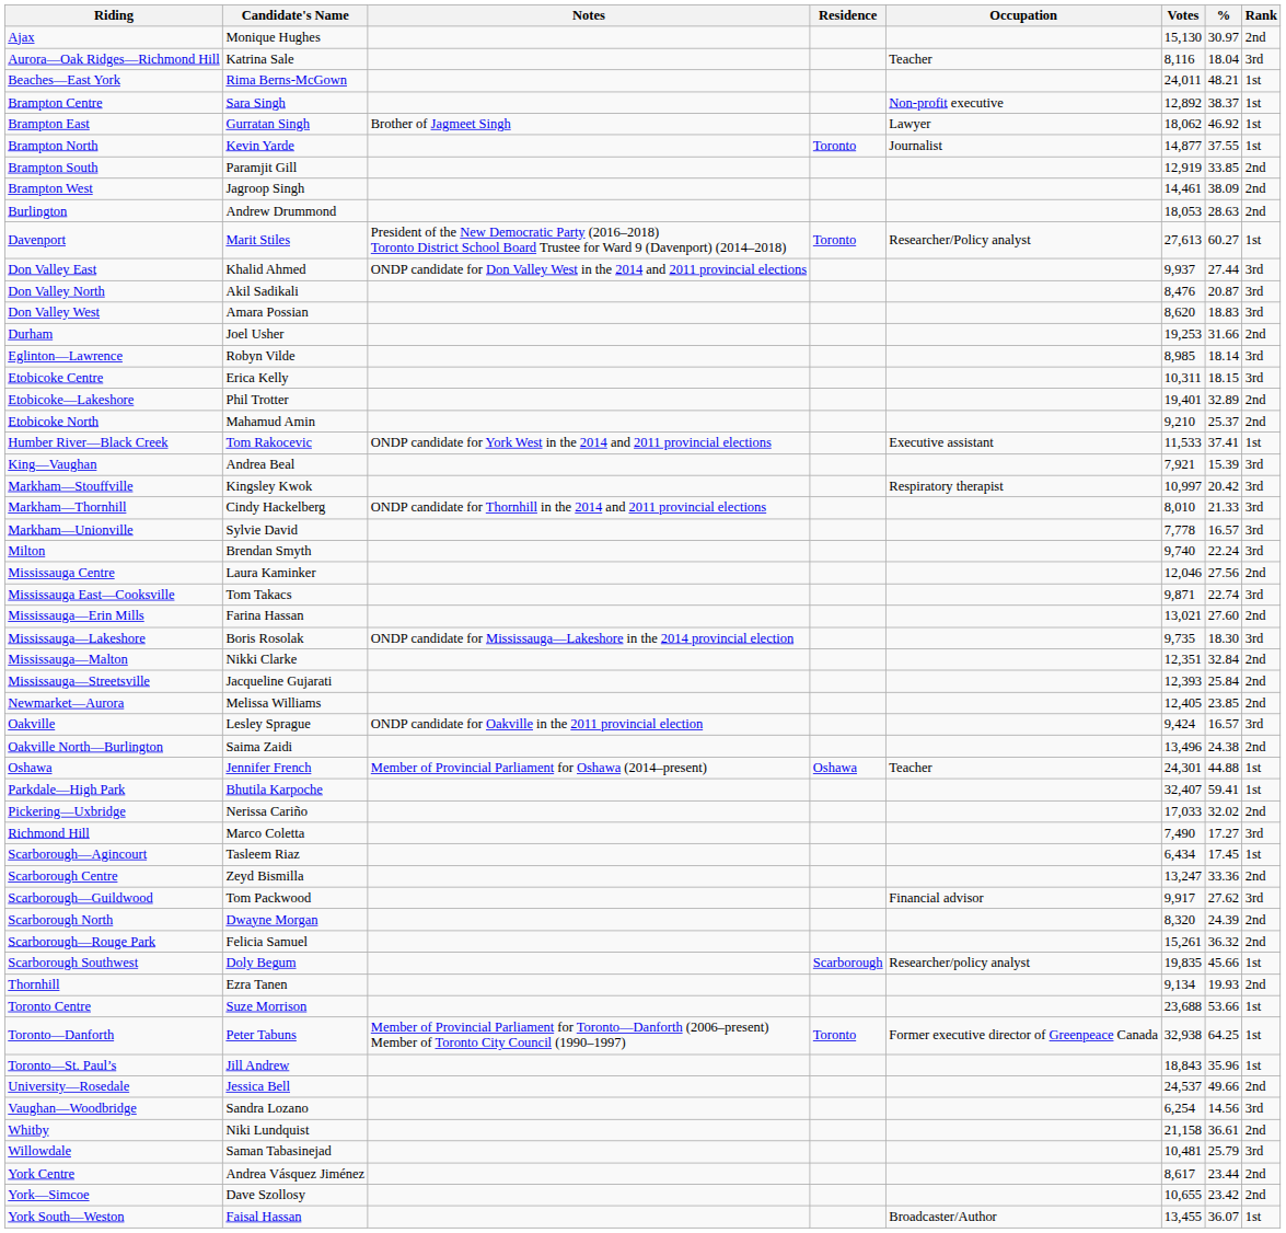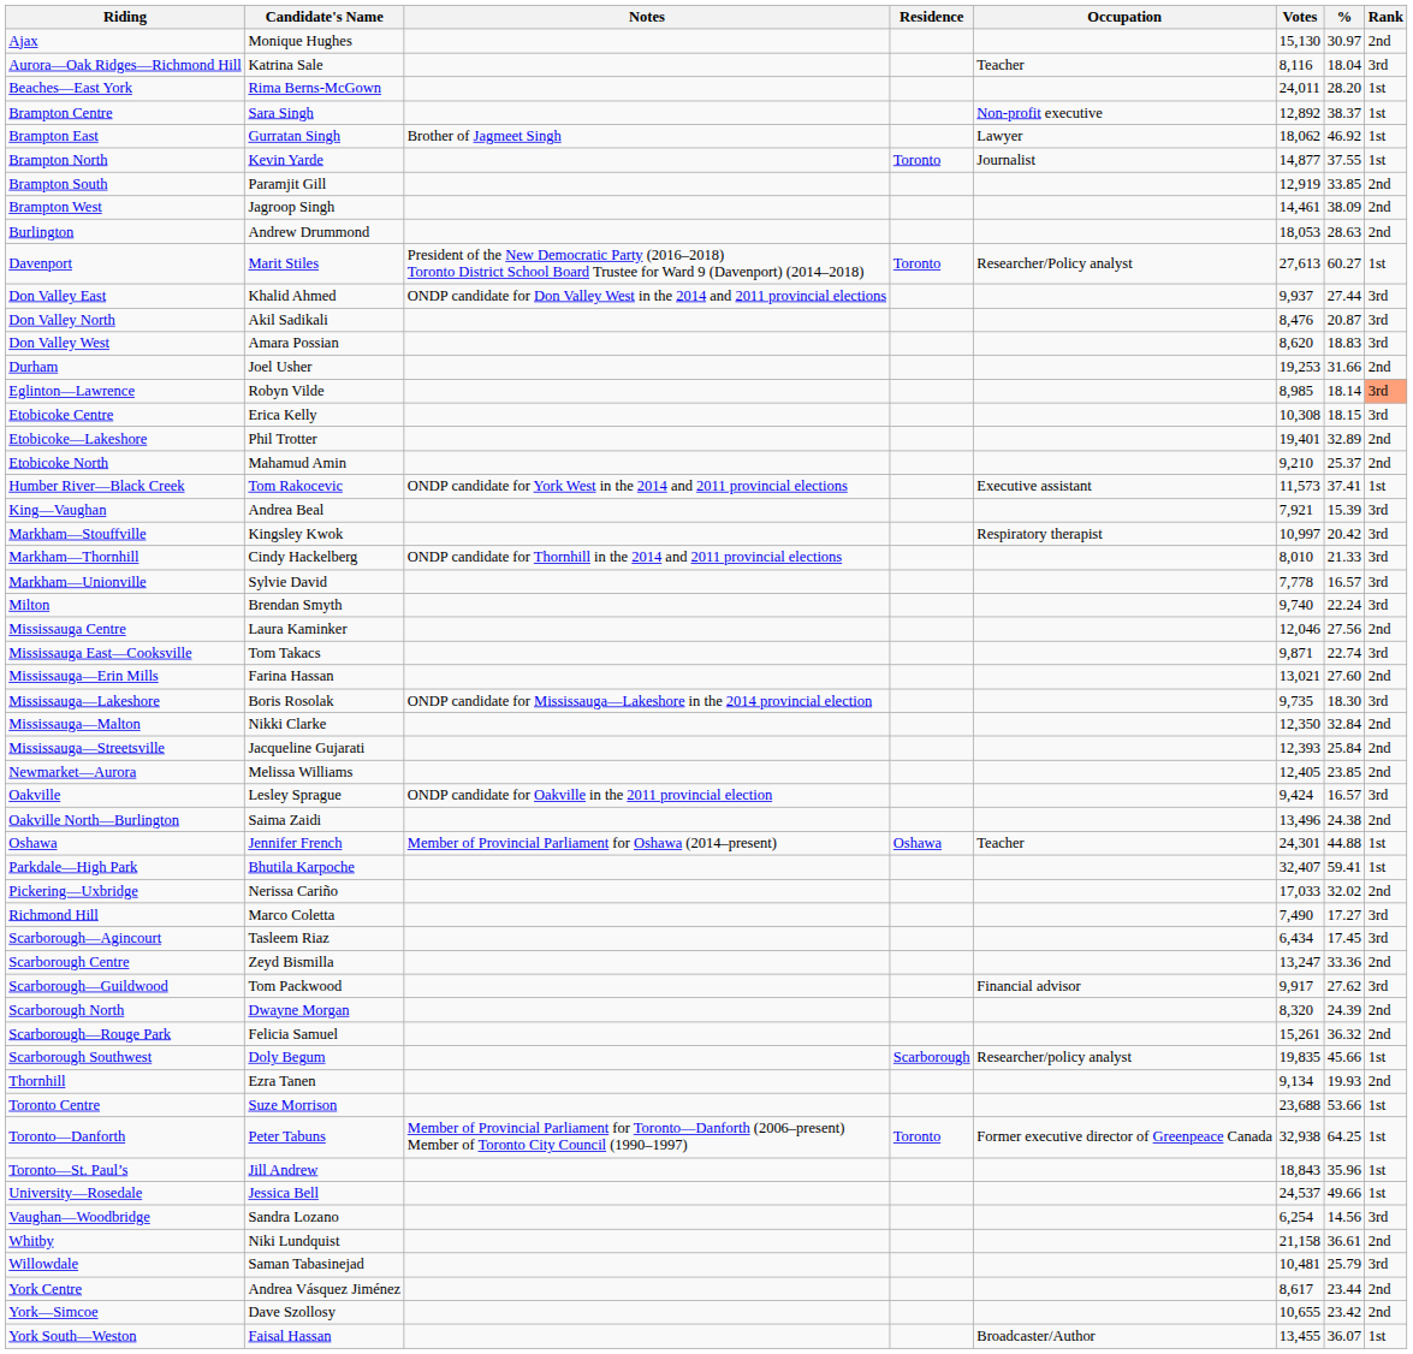 <table class="wikitable sortable">
 <tr>
 <th>Riding<br></th>
 <th>Candidate's Name</th>
 <th>Notes</th>
 <th>Residence</th>
 <th>Occupation</th>
 <th>Votes</th>
 <th>%</th>
 <th>Rank</th>
 </tr>
 <tr>
 <td><a href='#'>Ajax</a></td>
 <td>Monique Hughes</td>
 <td></td>
 <td></td>
 <td></td>
 <td>15,130</td>
 <td>30.97</td>
 <td>2nd</td>
 </tr>
 <tr>
 <td><a href='#'>Aurora—Oak Ridges—Richmond Hill</a></td>
 <td>Katrina Sale</td>
 <td></td>
 <td></td>
 <td>Teacher</td>
 <td>8,116</td>
 <td>18.04</td>
 <td>3rd</td>
 </tr>
 <tr>
 <td><a href='#'>Beaches—East York</a></td>
 <td><a href='#'>Rima Berns-McGown</a></td>
 <td></td>
 <td></td>
 <td></td>
 <td>24,011</td>
-<td>48.21</td>
+<td>28.20</td>
 <td>1st</td>
 </tr>
 <tr>
 <td><a href='#'>Brampton Centre</a></td>
 <td><a href='#'>Sara Singh</a></td>
 <td></td>
 <td></td>
 <td><a href='#'>Non-profit</a> executive</td>
 <td>12,892</td>
 <td>38.37</td>
 <td>1st</td>
 </tr>
 <tr>
 <td><a href='#'>Brampton East</a></td>
 <td><a href='#'>Gurratan Singh</a></td>
 <td>Brother of <a href='#'>Jagmeet Singh</a></td>
 <td></td>
 <td>Lawyer</td>
 <td>18,062</td>
 <td>46.92</td>
 <td>1st</td>
 </tr>
 <tr>
 <td><a href='#'>Brampton North</a></td>
 <td><a href='#'>Kevin Yarde</a></td>
 <td></td>
 <td><a href='#'>Toronto</a></td>
 <td>Journalist</td>
 <td>14,877</td>
 <td>37.55</td>
 <td>1st</td>
 </tr>
 <tr>
 <td><a href='#'>Brampton South</a></td>
 <td>Paramjit Gill</td>
 <td></td>
 <td></td>
 <td></td>
 <td>12,919</td>
 <td>33.85</td>
 <td>2nd</td>
 </tr>
 <tr>
 <td><a href='#'>Brampton West</a></td>
 <td>Jagroop Singh</td>
 <td></td>
 <td></td>
 <td></td>
 <td>14,461</td>
 <td>38.09</td>
 <td>2nd</td>
 </tr>
 <tr>
 <td><a href='#'>Burlington</a></td>
 <td>Andrew Drummond</td>
 <td></td>
 <td></td>
 <td></td>
 <td>18,053</td>
 <td>28.63</td>
 <td>2nd</td>
 </tr>
 <tr>
 <td><a href='#'>Davenport</a></td>
 <td><a href='#'>Marit Stiles</a></td>
 <td>President of the <a href='#'>New Democratic Party</a> (2016–2018) <br> <a href='#'>Toronto District School Board</a> Trustee for Ward 9 (Davenport) (2014–2018)</td>
 <td><a href='#'>Toronto</a></td>
 <td>Researcher/Policy analyst</td>
 <td>27,613</td>
 <td>60.27</td>
 <td>1st</td>
 </tr>
 <tr>
 <td><a href='#'>Don Valley East</a></td>
 <td>Khalid Ahmed</td>
 <td>ONDP candidate for <a href='#'>Don Valley West</a> in the <a href='#'>2014</a> and <a href='#'>2011 provincial elections</a></td>
 <td></td>
 <td></td>
 <td>9,937</td>
 <td>27.44</td>
 <td>3rd</td>
 </tr>
 <tr>
 <td><a href='#'>Don Valley North</a></td>
 <td>Akil Sadikali</td>
 <td></td>
 <td></td>
 <td></td>
 <td>8,476</td>
 <td>20.87</td>
 <td>3rd</td>
 </tr>
 <tr>
 <td><a href='#'>Don Valley West</a></td>
 <td>Amara Possian</td>
 <td></td>
 <td></td>
 <td></td>
 <td>8,620</td>
 <td>18.83</td>
 <td>3rd</td>
 </tr>
 <tr>
 <td><a href='#'>Durham</a></td>
 <td>Joel Usher</td>
 <td></td>
 <td></td>
 <td></td>
 <td>19,253</td>
 <td>31.66</td>
 <td>2nd</td>
 </tr>
 <tr>
 <td><a href='#'>Eglinton—Lawrence</a></td>
 <td>Robyn Vilde</td>
 <td></td>
 <td></td>
 <td></td>
 <td>8,985</td>
 <td>18.14</td>
-<td>3rd</td>
+<td style="background: lightsalmon;">3rd</td>
 </tr>
 <tr>
 <td><a href='#'>Etobicoke Centre</a></td>
 <td>Erica Kelly</td>
 <td></td>
 <td></td>
 <td></td>
-<td>10,311</td>
+<td>10,308</td>
 <td>18.15</td>
 <td>3rd</td>
 </tr>
 <tr>
 <td><a href='#'>Etobicoke—Lakeshore</a></td>
 <td>Phil Trotter</td>
 <td></td>
 <td></td>
 <td></td>
 <td>19,401</td>
 <td>32.89</td>
 <td>2nd</td>
 </tr>
 <tr>
 <td><a href='#'>Etobicoke North</a></td>
 <td>Mahamud Amin</td>
 <td></td>
 <td></td>
 <td></td>
 <td>9,210</td>
 <td>25.37</td>
 <td>2nd</td>
 </tr>
 <tr>
 <td><a href='#'>Humber River—Black Creek</a></td>
 <td><a href='#'>Tom Rakocevic</a></td>
 <td>ONDP candidate for <a href='#'>York West</a> in the <a href='#'>2014</a> and <a href='#'>2011 provincial elections</a></td>
 <td></td>
 <td>Executive assistant</td>
-<td>11,533</td>
+<td>11,573</td>
 <td>37.41</td>
 <td>1st</td>
 </tr>
 <tr>
 <td><a href='#'>King—Vaughan</a></td>
 <td>Andrea Beal</td>
 <td></td>
 <td></td>
 <td></td>
 <td>7,921</td>
 <td>15.39</td>
 <td>3rd</td>
 </tr>
 <tr>
 <td><a href='#'>Markham—Stouffville</a></td>
 <td>Kingsley Kwok</td>
 <td></td>
 <td></td>
 <td>Respiratory therapist</td>
 <td>10,997</td>
 <td>20.42</td>
 <td>3rd</td>
 </tr>
 <tr>
 <td><a href='#'>Markham—Thornhill</a></td>
 <td>Cindy Hackelberg</td>
 <td>ONDP candidate for <a href='#'>Thornhill</a> in the <a href='#'>2014</a> and <a href='#'>2011 provincial elections</a></td>
 <td></td>
 <td></td>
 <td>8,010</td>
 <td>21.33</td>
 <td>3rd</td>
 </tr>
 <tr>
 <td><a href='#'>Markham—Unionville</a></td>
 <td>Sylvie David</td>
 <td></td>
 <td></td>
 <td></td>
 <td>7,778</td>
 <td>16.57</td>
 <td>3rd</td>
 </tr>
 <tr>
 <td><a href='#'>Milton</a></td>
 <td>Brendan Smyth</td>
 <td></td>
 <td></td>
 <td></td>
 <td>9,740</td>
 <td>22.24</td>
 <td>3rd</td>
 </tr>
 <tr>
 <td><a href='#'>Mississauga Centre</a></td>
 <td>Laura Kaminker</td>
 <td></td>
 <td></td>
 <td></td>
 <td>12,046</td>
 <td>27.56</td>
 <td>2nd</td>
 </tr>
 <tr>
 <td><a href='#'>Mississauga East—Cooksville</a></td>
 <td>Tom Takacs</td>
 <td></td>
 <td></td>
 <td></td>
 <td>9,871</td>
 <td>22.74</td>
 <td>3rd</td>
 </tr>
 <tr>
 <td><a href='#'>Mississauga—Erin Mills</a></td>
 <td>Farina Hassan</td>
 <td></td>
 <td></td>
 <td></td>
 <td>13,021</td>
 <td>27.60</td>
 <td>2nd</td>
 </tr>
 <tr>
 <td><a href='#'>Mississauga—Lakeshore</a></td>
 <td>Boris Rosolak</td>
 <td>ONDP candidate for <a href='#'>Mississauga—Lakeshore</a> in the <a href='#'>2014 provincial election</a></td>
 <td></td>
 <td></td>
 <td>9,735</td>
 <td>18.30</td>
 <td>3rd</td>
 </tr>
 <tr>
 <td><a href='#'>Mississauga—Malton</a></td>
 <td>Nikki Clarke</td>
 <td></td>
 <td></td>
 <td></td>
-<td>12,351</td>
+<td>12,350</td>
 <td>32.84</td>
 <td>2nd</td>
 </tr>
 <tr>
 <td><a href='#'>Mississauga—Streetsville</a></td>
 <td>Jacqueline Gujarati</td>
 <td></td>
 <td></td>
 <td></td>
 <td>12,393</td>
 <td>25.84</td>
 <td>2nd</td>
 </tr>
 <tr>
 <td><a href='#'>Newmarket—Aurora</a></td>
 <td>Melissa Williams</td>
 <td></td>
 <td></td>
 <td></td>
 <td>12,405</td>
 <td>23.85</td>
 <td>2nd</td>
 </tr>
 <tr>
 <td><a href='#'>Oakville</a></td>
 <td>Lesley Sprague</td>
 <td>ONDP candidate for <a href='#'>Oakville</a> in the <a href='#'>2011 provincial election</a></td>
 <td></td>
 <td></td>
 <td>9,424</td>
 <td>16.57</td>
 <td>3rd</td>
 </tr>
 <tr>
 <td><a href='#'>Oakville North—Burlington</a></td>
 <td>Saima Zaidi</td>
 <td></td>
 <td></td>
 <td></td>
 <td>13,496</td>
 <td>24.38</td>
 <td>2nd</td>
 </tr>
 <tr>
 <td><a href='#'>Oshawa</a></td>
 <td><a href='#'>Jennifer French</a></td>
 <td><a href='#'>Member of Provincial Parliament</a> for <a href='#'>Oshawa</a> (2014–present)</td>
 <td><a href='#'>Oshawa</a></td>
 <td>Teacher</td>
 <td>24,301</td>
 <td>44.88</td>
 <td>1st</td>
 </tr>
 <tr>
 <td><a href='#'>Parkdale—High Park</a></td>
 <td><a href='#'>Bhutila Karpoche</a></td>
 <td></td>
 <td></td>
 <td></td>
 <td>32,407</td>
 <td>59.41</td>
 <td>1st</td>
 </tr>
 <tr>
 <td><a href='#'>Pickering—Uxbridge</a></td>
 <td>Nerissa Cariño</td>
 <td></td>
 <td></td>
 <td></td>
 <td>17,033</td>
 <td>32.02</td>
 <td>2nd</td>
 </tr>
 <tr>
 <td><a href='#'>Richmond Hill</a></td>
 <td>Marco Coletta</td>
 <td></td>
 <td></td>
 <td></td>
 <td>7,490</td>
 <td>17.27</td>
 <td>3rd</td>
 </tr>
 <tr>
 <td><a href='#'>Scarborough—Agincourt</a></td>
 <td>Tasleem Riaz</td>
 <td></td>
 <td></td>
 <td></td>
 <td>6,434</td>
 <td>17.45</td>
-<td>1st</td>
+<td>3rd</td>
 </tr>
 <tr>
 <td><a href='#'>Scarborough Centre</a></td>
 <td>Zeyd Bismilla</td>
 <td></td>
 <td></td>
 <td></td>
 <td>13,247</td>
 <td>33.36</td>
 <td>2nd</td>
 </tr>
 <tr>
 <td><a href='#'>Scarborough—Guildwood</a></td>
 <td>Tom Packwood</td>
 <td></td>
 <td></td>
 <td>Financial advisor</td>
 <td>9,917</td>
 <td>27.62</td>
 <td>3rd</td>
 </tr>
 <tr>
 <td><a href='#'>Scarborough North</a></td>
 <td><a href='#'>Dwayne Morgan</a></td>
 <td></td>
 <td></td>
 <td></td>
 <td>8,320</td>
 <td>24.39</td>
 <td>2nd</td>
 </tr>
 <tr>
 <td><a href='#'>Scarborough—Rouge Park</a></td>
 <td>Felicia Samuel</td>
 <td></td>
 <td></td>
 <td></td>
 <td>15,261</td>
 <td>36.32</td>
 <td>2nd</td>
 </tr>
 <tr>
 <td><a href='#'>Scarborough Southwest</a></td>
 <td><a href='#'>Doly Begum</a></td>
 <td></td>
 <td><a href='#'>Scarborough</a></td>
 <td>Researcher/policy analyst</td>
 <td>19,835</td>
 <td>45.66</td>
 <td>1st</td>
 </tr>
 <tr>
 <td><a href='#'>Thornhill</a></td>
 <td>Ezra Tanen</td>
 <td></td>
 <td></td>
 <td></td>
 <td>9,134</td>
 <td>19.93</td>
 <td>2nd</td>
 </tr>
 <tr>
 <td><a href='#'>Toronto Centre</a></td>
 <td><a href='#'>Suze Morrison</a></td>
 <td></td>
 <td></td>
 <td></td>
 <td>23,688</td>
 <td>53.66</td>
 <td>1st</td>
 </tr>
 <tr>
 <td><a href='#'>Toronto—Danforth</a></td>
 <td><a href='#'>Peter Tabuns</a></td>
 <td><a href='#'>Member of Provincial Parliament</a> for <a href='#'>Toronto—Danforth</a> (2006–present) <br> Member of <a href='#'>Toronto City Council</a> (1990–1997)</td>
 <td><a href='#'>Toronto</a></td>
 <td>Former executive director of <a href='#'>Greenpeace</a> Canada</td>
 <td>32,938</td>
 <td>64.25</td>
 <td>1st</td>
 </tr>
 <tr>
 <td><a href='#'>Toronto—St. Paul’s</a></td>
 <td><a href='#'>Jill Andrew</a></td>
 <td></td>
 <td></td>
 <td></td>
 <td>18,843</td>
 <td>35.96</td>
 <td>1st</td>
 </tr>
 <tr>
 <td><a href='#'>University—Rosedale</a></td>
 <td><a href='#'>Jessica Bell</a></td>
 <td></td>
 <td></td>
 <td></td>
 <td>24,537</td>
 <td>49.66</td>
-<td>2nd</td>
+<td>1st</td>
 </tr>
 <tr>
 <td><a href='#'>Vaughan—Woodbridge</a></td>
 <td>Sandra Lozano</td>
 <td></td>
 <td></td>
 <td></td>
 <td>6,254</td>
 <td>14.56</td>
 <td>3rd</td>
 </tr>
 <tr>
 <td><a href='#'>Whitby</a></td>
 <td>Niki Lundquist</td>
 <td></td>
 <td></td>
 <td></td>
 <td>21,158</td>
 <td>36.61</td>
 <td>2nd</td>
 </tr>
 <tr>
 <td><a href='#'>Willowdale</a></td>
 <td>Saman Tabasinejad</td>
 <td></td>
 <td></td>
 <td></td>
 <td>10,481</td>
 <td>25.79</td>
 <td>3rd</td>
 </tr>
 <tr>
 <td><a href='#'>York Centre</a></td>
 <td>Andrea Vásquez Jiménez</td>
 <td></td>
 <td></td>
 <td></td>
 <td>8,617</td>
 <td>23.44</td>
 <td>2nd</td>
 </tr>
 <tr>
 <td><a href='#'>York—Simcoe</a></td>
 <td>Dave Szollosy</td>
 <td></td>
 <td></td>
 <td></td>
 <td>10,655</td>
 <td>23.42</td>
 <td>2nd</td>
 </tr>
 <tr>
 <td><a href='#'>York South—Weston</a></td>
 <td><a href='#'>Faisal Hassan</a></td>
 <td></td>
 <td></td>
 <td>Broadcaster/Author</td>
 <td>13,455</td>
 <td>36.07</td>
 <td>1st</td>
 </tr>
 </table>
